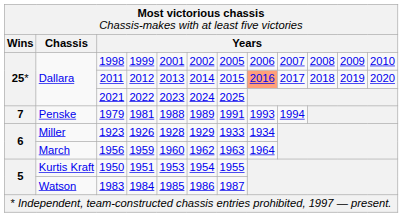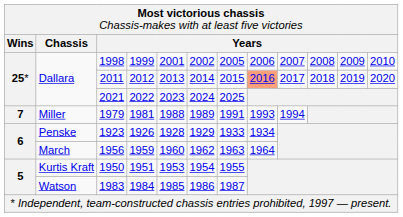 <table class="wikitable">
 <tr>
 <td style="background:#F2F2F2;" align="center" colspan="15"><strong>Most victorious chassis</strong><br><em>Chassis-makes with at least five victories</em></td>
 </tr>
 <tr>
 <th><strong>Wins</strong></th>
 <th><strong>Chassis</strong></th>
 <td style="background:#F2F2F2;" align="center" colspan="10"><strong>Years</strong></td>
 </tr>
 <tr>
 <td rowspan="3" style="background:#F2F2F2;" align="center"><strong>25</strong>*</td>
 <td rowspan="3"> <a href='#'>Dallara</a><br></td>
 <td align="center"><a href='#'>1998</a></td>
 <td align="center"><a href='#'>1999</a></td>
 <td align="center"><a href='#'>2001</a></td>
 <td align="center"><a href='#'>2002</a></td>
 <td align="center"><a href='#'>2005</a></td>
 <td align="center"><a href='#'>2006</a></td>
 <td align="center"><a href='#'>2007</a></td>
 <td align="center"><a href='#'>2008</a></td>
 <td align="center"><a href='#'>2009</a></td>
 <td align="center"><a href='#'>2010</a></td>
 </tr>
 <tr>
 <td align="center"><a href='#'>2011</a></td>
 <td align="center"><a href='#'>2012</a></td>
 <td align="center"><a href='#'>2013</a></td>
 <td align="center"><a href='#'>2014</a></td>
 <td align="center"><a href='#'>2015</a></td>
 <td align="center" style="background: lightsalmon;"><a href='#'>2016</a></td>
 <td align="center"><a href='#'>2017</a></td>
 <td align="center"><a href='#'>2018</a></td>
 <td align="center"><a href='#'>2019</a></td>
 <td align="center"><a href='#'>2020</a></td>
 </tr>
 <tr>
 <td align="center"><a href='#'>2021</a></td>
 <td align="center"><a href='#'>2022</a></td>
 <td align="center"><a href='#'>2023</a></td>
 <td align="center"><a href='#'>2024</a></td>
 <td align="center"><a href='#'>2025</a></td>
 <td style="background:#F2F2F2;" align="center" colspan="7"> </td>
 </tr>
 <tr>
 <td style="background:#F2F2F2;" align="center"><strong>7</strong></td>
-<td> <a href='#'>Penske</a></td>
+<td> <a href='#'>Miller</a></td>
 <td align="center"><a href='#'>1979</a></td>
 <td align="center"><a href='#'>1981</a></td>
 <td align="center"><a href='#'>1988</a></td>
 <td align="center"><a href='#'>1989</a></td>
 <td align="center"><a href='#'>1991</a></td>
 <td align="center"><a href='#'>1993</a></td>
 <td align="center"><a href='#'>1994</a></td>
 <td style="background:#F2F2F2;" align="center" colspan="6"> </td>
 </tr>
 <tr>
 <td style="background:#F2F2F2;" align="center" rowspan="2"><strong>6</strong></td>
-<td> <a href='#'>Miller</a></td>
+<td> <a href='#'>Penske</a></td>
 <td align="center"><a href='#'>1923</a></td>
 <td align="center"><a href='#'>1926</a></td>
 <td align="center"><a href='#'>1928</a></td>
 <td align="center"><a href='#'>1929</a></td>
 <td align="center"><a href='#'>1933</a></td>
 <td align="center"><a href='#'>1934</a></td>
 <td style="background:#F2F2F2;" align="center" colspan="7" rowspan="2"> </td>
 </tr>
 <tr>
 <td> <a href='#'>March</a></td>
 <td align="center"><a href='#'>1956</a></td>
 <td align="center"><a href='#'>1959</a></td>
 <td align="center"><a href='#'>1960</a></td>
 <td align="center"><a href='#'>1962</a></td>
 <td align="center"><a href='#'>1963</a></td>
 <td align="center"><a href='#'>1964</a></td>
 </tr>
 <tr>
 <td style="background:#F2F2F2;" align="center" rowspan="2"><strong>5</strong></td>
 <td> <a href='#'>Kurtis Kraft</a></td>
 <td align="center"><a href='#'>1950</a></td>
 <td align="center"><a href='#'>1951</a></td>
 <td align="center"><a href='#'>1953</a></td>
 <td align="center"><a href='#'>1954</a></td>
 <td align="center"><a href='#'>1955</a></td>
 <td style="background:#F2F2F2;" align="center" colspan="8" rowspan="2"> </td>
 </tr>
 <tr>
 <td> <a href='#'>Watson</a></td>
 <td align="center"><a href='#'>1983</a></td>
 <td align="center"><a href='#'>1984</a></td>
 <td align="center"><a href='#'>1985</a></td>
 <td align="center"><a href='#'>1986</a></td>
 <td align="center"><a href='#'>1987</a></td>
 </tr>
 <tr>
 <td style="background:#F2F2F2;" align="center" colspan="12">* <em>Independent, team-constructed chassis entries prohibited, 1997 — present.</em></td>
 </tr>
 </table>
